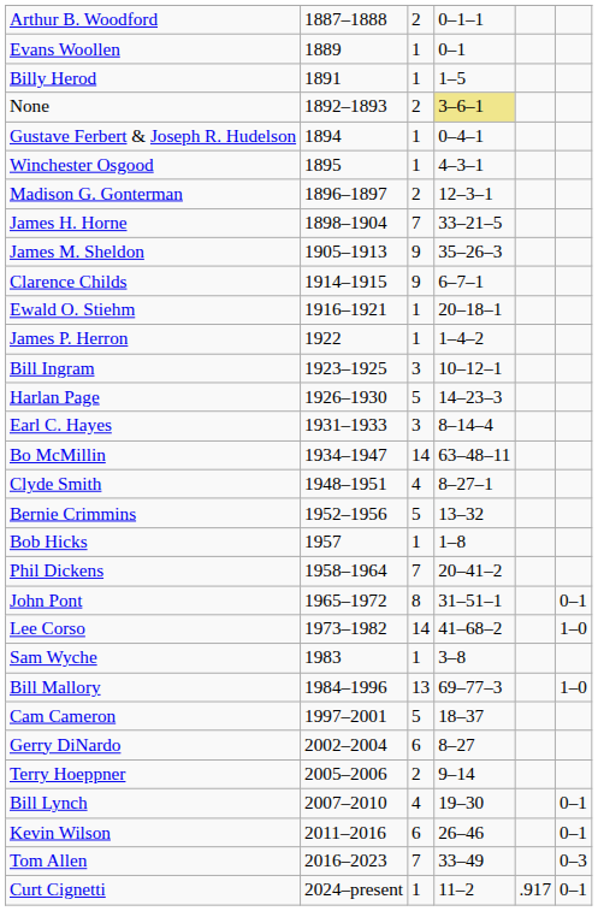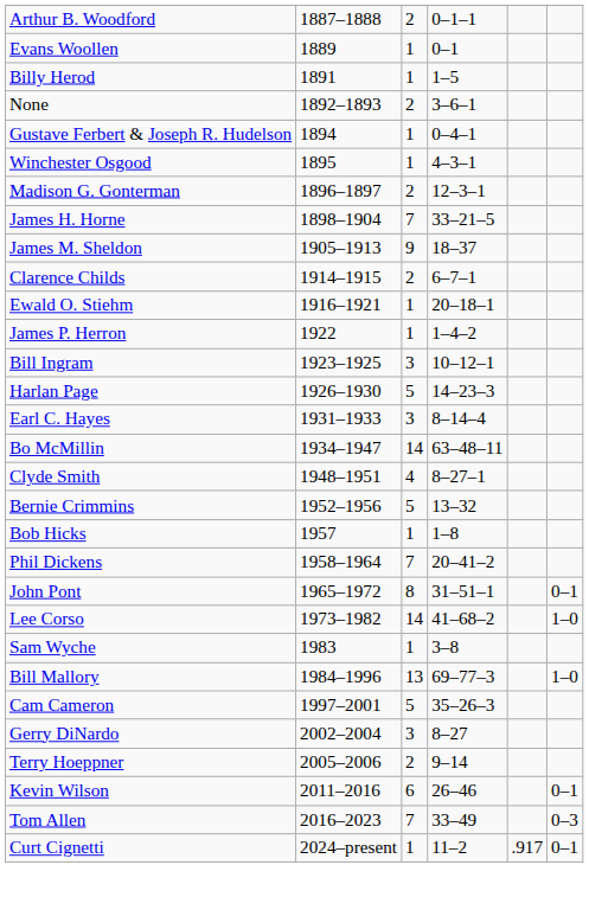 <table class="wikitable">
 <tr>
 </tr>
 <tr>
 <td><a href='#'>Arthur B. Woodford</a></td>
 <td>1887–1888</td>
 <td>2</td>
 <td>0–1–1</td>
 <td></td>
 <td></td>
 </tr>
 <tr>
 <td><a href='#'>Evans Woollen</a></td>
 <td>1889</td>
 <td>1</td>
 <td>0–1</td>
 <td></td>
 <td></td>
 </tr>
 <tr>
 <td><a href='#'>Billy Herod</a></td>
 <td>1891</td>
 <td>1</td>
 <td>1–5</td>
 <td></td>
 <td></td>
 </tr>
 <tr>
 <td>None</td>
 <td>1892–1893</td>
 <td>2</td>
-<td style="background: khaki;">3–6–1</td>
+<td>3–6–1</td>
 <td></td>
 <td></td>
 </tr>
 <tr>
 <td><a href='#'>Gustave Ferbert</a> & <a href='#'>Joseph R. Hudelson</a></td>
 <td>1894</td>
 <td>1</td>
 <td>0–4–1</td>
 <td></td>
 <td></td>
 </tr>
 <tr>
 <td><a href='#'>Winchester Osgood</a></td>
 <td>1895</td>
 <td>1</td>
 <td>4–3–1</td>
 <td></td>
 <td></td>
 </tr>
 <tr>
 <td><a href='#'>Madison G. Gonterman</a></td>
 <td>1896–1897</td>
 <td>2</td>
 <td>12–3–1</td>
 <td></td>
 <td></td>
 </tr>
 <tr>
 <td><a href='#'>James H. Horne</a></td>
 <td>1898–1904</td>
 <td>7</td>
 <td>33–21–5</td>
 <td></td>
 <td></td>
 </tr>
 <tr>
 <td><a href='#'>James M. Sheldon</a></td>
 <td>1905–1913</td>
 <td>9</td>
-<td>35–26–3</td>
+<td>18–37</td>
 <td></td>
 <td></td>
 </tr>
 <tr>
 <td><a href='#'>Clarence Childs</a></td>
 <td>1914–1915</td>
-<td>9</td>
+<td>2</td>
 <td>6–7–1</td>
 <td></td>
 <td></td>
 </tr>
 <tr>
 <td><a href='#'>Ewald O. Stiehm</a></td>
 <td>1916–1921</td>
 <td>1</td>
 <td>20–18–1</td>
 <td></td>
 <td></td>
 </tr>
 <tr>
 <td><a href='#'>James P. Herron</a></td>
 <td>1922</td>
 <td>1</td>
 <td>1–4–2</td>
 <td></td>
 <td></td>
 </tr>
 <tr>
 <td><a href='#'>Bill Ingram</a></td>
 <td>1923–1925</td>
 <td>3</td>
 <td>10–12–1</td>
 <td></td>
 <td></td>
 </tr>
 <tr>
 <td><a href='#'>Harlan Page</a></td>
 <td>1926–1930</td>
 <td>5</td>
 <td>14–23–3</td>
 <td></td>
 <td></td>
 </tr>
 <tr>
 <td><a href='#'>Earl C. Hayes</a></td>
 <td>1931–1933</td>
 <td>3</td>
 <td>8–14–4</td>
 <td></td>
 <td></td>
 </tr>
 <tr>
 <td><a href='#'>Bo McMillin</a></td>
 <td>1934–1947</td>
 <td>14</td>
 <td>63–48–11</td>
 <td></td>
 <td></td>
 </tr>
 <tr>
 <td><a href='#'>Clyde Smith</a></td>
 <td>1948–1951</td>
 <td>4</td>
 <td>8–27–1</td>
 <td></td>
 <td></td>
 </tr>
 <tr>
 <td><a href='#'>Bernie Crimmins</a></td>
 <td>1952–1956</td>
 <td>5</td>
 <td>13–32</td>
 <td></td>
 <td></td>
 </tr>
 <tr>
 <td><a href='#'>Bob Hicks</a></td>
 <td>1957</td>
 <td>1</td>
 <td>1–8</td>
 <td></td>
 <td></td>
 </tr>
 <tr>
 <td><a href='#'>Phil Dickens</a></td>
 <td>1958–1964</td>
 <td>7</td>
 <td>20–41–2</td>
 <td></td>
 <td></td>
 </tr>
 <tr>
 <td><a href='#'>John Pont</a></td>
 <td>1965–1972</td>
 <td>8</td>
 <td>31–51–1</td>
 <td></td>
 <td>0–1</td>
 </tr>
 <tr>
 <td><a href='#'>Lee Corso</a></td>
 <td>1973–1982</td>
 <td>14</td>
 <td>41–68–2</td>
 <td></td>
 <td>1–0</td>
 </tr>
 <tr>
 <td><a href='#'>Sam Wyche</a></td>
 <td>1983</td>
 <td>1</td>
 <td>3–8</td>
 <td></td>
 <td></td>
 </tr>
 <tr>
 <td><a href='#'>Bill Mallory</a></td>
 <td>1984–1996</td>
 <td>13</td>
 <td>69–77–3</td>
 <td></td>
 <td>1–0</td>
 </tr>
 <tr>
 <td><a href='#'>Cam Cameron</a></td>
 <td>1997–2001</td>
 <td>5</td>
-<td>18–37</td>
+<td>35–26–3</td>
 <td></td>
 <td></td>
 </tr>
 <tr>
 <td><a href='#'>Gerry DiNardo</a></td>
 <td>2002–2004</td>
-<td>6</td>
+<td>3</td>
 <td>8–27</td>
 <td></td>
 <td></td>
 </tr>
 <tr>
 <td><a href='#'>Terry Hoeppner</a></td>
 <td>2005–2006</td>
 <td>2</td>
 <td>9–14</td>
 <td></td>
 <td></td>
-</tr>
-<tr>
-<td><a href='#'>Bill Lynch</a></td>
-<td>2007–2010</td>
-<td>4</td>
-<td>19–30</td>
-<td></td>
-<td>0–1</td>
 </tr>
 <tr>
 <td><a href='#'>Kevin Wilson</a></td>
 <td>2011–2016</td>
 <td>6</td>
 <td>26–46</td>
 <td></td>
 <td>0–1</td>
 </tr>
 <tr>
 <td><a href='#'>Tom Allen</a></td>
 <td>2016–2023</td>
 <td>7</td>
 <td>33–49</td>
 <td></td>
 <td>0–3</td>
 </tr>
 <tr>
 <td><a href='#'>Curt Cignetti</a></td>
 <td>2024–present</td>
 <td>1</td>
 <td>11–2</td>
 <td>.917</td>
 <td>0–1</td>
 </tr>
 </table>
